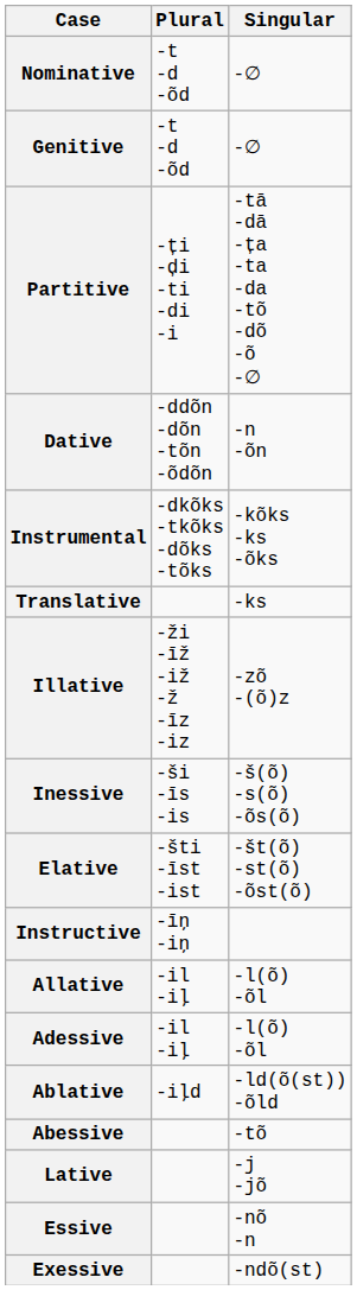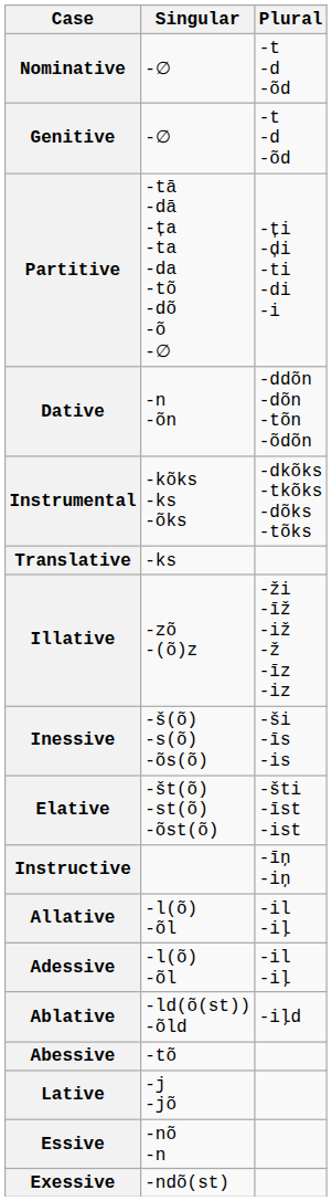 <table class="wikitable">
 <tr>
 <th>Case</th>
+<th>Singular</th>
 <th>Plural</th>
-<th>Singular</th>
 </tr>
 <tr>
 <th>Nominative</th>
+<td>-∅</td>
 <td>-t<br>-d<br>-õd</td>
-<td>-∅</td>
 </tr>
 <tr>
 <th>Genitive</th>
+<td>-∅</td>
 <td>-t<br>-d<br>-õd</td>
-<td>-∅</td>
 </tr>
 <tr>
 <th>Partitive</th>
+<td>-tā<br>-dā<br>-ța<br>-ta<br>-da<br>-tõ<br>-dõ<br>-õ<br>-∅</td>
 <td>-ți<br>-ḑi<br>-ti<br>-di<br>-i</td>
-<td>-tā<br>-dā<br>-ța<br>-ta<br>-da<br>-tõ<br>-dõ<br>-õ<br>-∅</td>
 </tr>
 <tr>
 <th>Dative</th>
+<td>-n<br>-õn</td>
 <td>-ddõn<br>-dõn<br>-tõn<br>-õdõn</td>
-<td>-n<br>-õn</td>
 </tr>
 <tr>
 <th>Instrumental</th>
+<td>-kõks<br>-ks<br>-õks</td>
 <td>-dkõks<br>-tkõks<br>-dõks<br>-tõks</td>
-<td>-kõks<br>-ks<br>-õks</td>
 </tr>
 <tr>
 <th>Translative</th>
+<td>-ks</td>
 <td></td>
-<td>-ks</td>
 </tr>
 <tr>
 <th>Illative</th>
+<td>-zõ<br>-(õ)z</td>
 <td>-ži<br>-īž<br>-iž<br>-ž<br>-īz<br>-iz</td>
-<td>-zõ<br>-(õ)z</td>
 </tr>
 <tr>
 <th>Inessive</th>
+<td>-š(õ)<br>-s(õ)<br>-õs(õ)</td>
 <td>-ši<br>-īs<br>-is</td>
-<td>-š(õ)<br>-s(õ)<br>-õs(õ)</td>
 </tr>
 <tr>
 <th>Elative</th>
+<td>-št(õ)<br>-st(õ)<br>-õst(õ)</td>
 <td>-šti<br>-īst<br>-ist</td>
-<td>-št(õ)<br>-st(õ)<br>-õst(õ)</td>
 </tr>
 <tr>
 <th>Instructive</th>
+<td></td>
 <td>-īņ<br>-iņ</td>
+</tr>
+<tr>
+<th>Allative</th>
+<td>-l(õ)<br>-õl</td>
+<td>-il<br>-iļ</td>
+</tr>
+<tr>
+<th>Adessive</th>
+<td>-l(õ)<br>-õl</td>
+<td>-il<br>-iļ</td>
+</tr>
+<tr>
+<th>Ablative</th>
+<td>-ld(õ(st))<br>-õld</td>
+<td>-iļd</td>
+</tr>
+<tr>
+<th>Abessive</th>
+<td>-tõ</td>
 <td></td>
 </tr>
 <tr>
-<th>Allative</th>
-<td>-il<br>-iļ</td>
-<td>-l(õ)<br>-õl</td>
-</tr>
-<tr>
-<th>Adessive</th>
-<td>-il<br>-iļ</td>
-<td>-l(õ)<br>-õl</td>
-</tr>
-<tr>
-<th>Ablative</th>
-<td>-iļd</td>
-<td>-ld(õ(st))<br>-õld</td>
-</tr>
-<tr>
-<th>Abessive</th>
+<th>Lative</th>
+<td>-j<br>-jõ</td>
 <td></td>
-<td>-tõ</td>
-</tr>
-<tr>
-<th>Lative</th>
-<td></td>
-<td>-j<br>-jõ</td>
 </tr>
 <tr>
 <th>Essive</th>
+<td>-nõ<br>-n</td>
 <td></td>
-<td>-nõ<br>-n</td>
 </tr>
 <tr>
 <th>Exessive</th>
+<td>-ndõ(st)</td>
 <td></td>
-<td>-ndõ(st)</td>
 </tr>
 </table>
